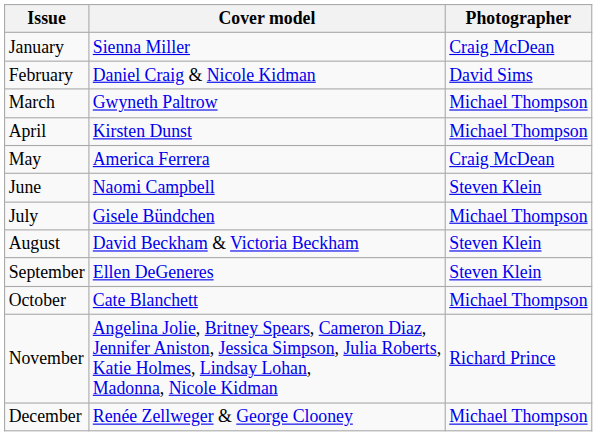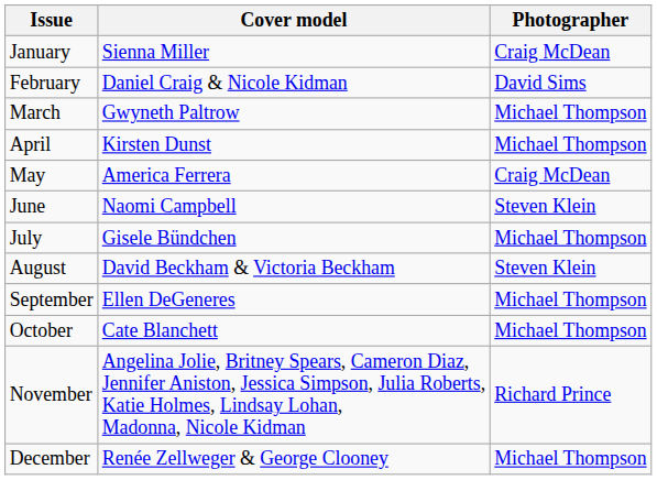 <table class="sortable wikitable">
 <tr>
 <th>Issue</th>
 <th>Cover model</th>
 <th>Photographer</th>
 </tr>
 <tr>
 <td>January</td>
 <td><a href='#'>Sienna Miller</a></td>
 <td><a href='#'>Craig McDean</a></td>
 </tr>
 <tr>
 <td>February</td>
 <td><a href='#'>Daniel Craig</a> & <a href='#'>Nicole Kidman</a></td>
 <td><a href='#'>David Sims</a></td>
 </tr>
 <tr>
 <td>March</td>
 <td><a href='#'>Gwyneth Paltrow</a></td>
 <td><a href='#'>Michael Thompson</a></td>
 </tr>
 <tr>
 <td>April</td>
 <td><a href='#'>Kirsten Dunst</a></td>
 <td><a href='#'>Michael Thompson</a></td>
 </tr>
 <tr>
 <td>May</td>
 <td><a href='#'>America Ferrera</a></td>
 <td><a href='#'>Craig McDean</a></td>
 </tr>
 <tr>
 <td>June</td>
 <td><a href='#'>Naomi Campbell</a></td>
 <td><a href='#'>Steven Klein</a></td>
 </tr>
 <tr>
 <td>July</td>
 <td><a href='#'>Gisele Bündchen</a></td>
 <td><a href='#'>Michael Thompson</a></td>
 </tr>
 <tr>
 <td>August</td>
 <td><a href='#'>David Beckham</a> & <a href='#'>Victoria Beckham</a></td>
 <td><a href='#'>Steven Klein</a></td>
 </tr>
 <tr>
 <td>September</td>
 <td><a href='#'>Ellen DeGeneres</a></td>
-<td><a href='#'>Steven Klein</a></td>
+<td><a href='#'>Michael Thompson</a></td>
 </tr>
 <tr>
 <td>October</td>
 <td><a href='#'>Cate Blanchett</a></td>
 <td><a href='#'>Michael Thompson</a></td>
 </tr>
 <tr>
 <td>November</td>
 <td><a href='#'>Angelina Jolie</a>, <a href='#'>Britney Spears</a>, <a href='#'>Cameron Diaz</a>,<br><a href='#'>Jennifer Aniston</a>, <a href='#'>Jessica Simpson</a>, <a href='#'>Julia Roberts</a>,<br><a href='#'>Katie Holmes</a>, <a href='#'>Lindsay Lohan</a>,<br><a href='#'>Madonna</a>, <a href='#'>Nicole Kidman</a></td>
 <td><a href='#'>Richard Prince</a></td>
 </tr>
 <tr>
 <td>December</td>
 <td><a href='#'>Renée Zellweger</a> & <a href='#'>George Clooney</a></td>
 <td><a href='#'>Michael Thompson</a></td>
 </tr>
 </table>
